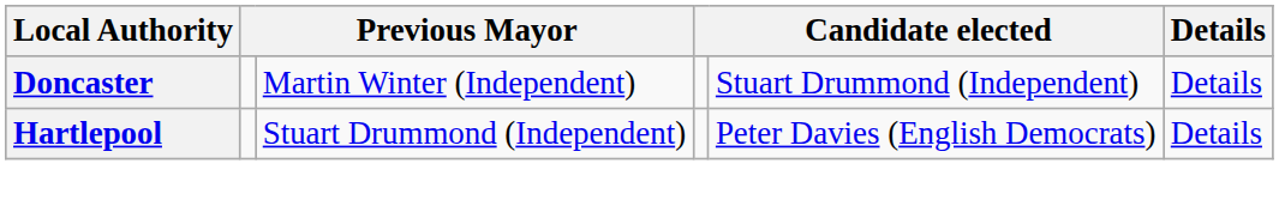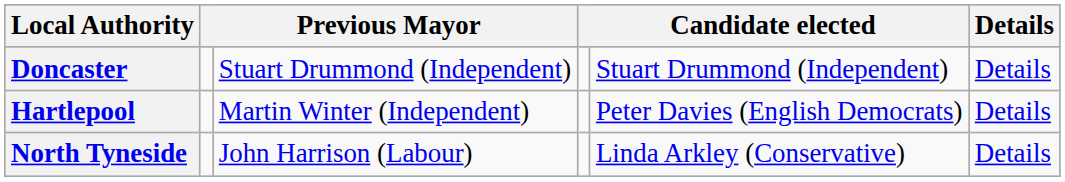 <table class="wikitable" border="1">
 <tr>
 <th scope="col">Local Authority</th>
 <th colspan=2>Previous Mayor</th>
 <th colspan=2>Candidate elected</th>
 <th scope="col">Details</th>
 </tr>
 <tr>
 <th scope="row" style="text-align: left;"><a href='#'>Doncaster</a></th>
 <td></td>
-<td><a href='#'>Martin Winter</a> (<a href='#'>Independent</a>)</td>
+<td><a href='#'>Stuart Drummond</a> (<a href='#'>Independent</a>)</td>
 <td></td>
 <td><a href='#'>Stuart Drummond</a> (<a href='#'>Independent</a>)</td>
 <td><a href='#'>Details</a></td>
 </tr>
 <tr>
 <th scope="row" style="text-align: left;"><a href='#'>Hartlepool</a></th>
 <td></td>
-<td><a href='#'>Stuart Drummond</a> (<a href='#'>Independent</a>)</td>
+<td><a href='#'>Martin Winter</a> (<a href='#'>Independent</a>)</td>
 <td></td>
 <td><a href='#'>Peter Davies</a> (<a href='#'>English Democrats</a>)</td>
 <td><a href='#'>Details</a></td>
 </tr>
+<tr>
+<th scope="row" style="text-align: left;"><a href='#'>North Tyneside</a></th>
+<td></td>
+<td><a href='#'>John Harrison</a> (<a href='#'>Labour</a>)</td>
+<td></td>
+<td><a href='#'>Linda Arkley</a> (<a href='#'>Conservative</a>)</td>
+<td><a href='#'>Details</a></td>
+</tr>
 </table>
